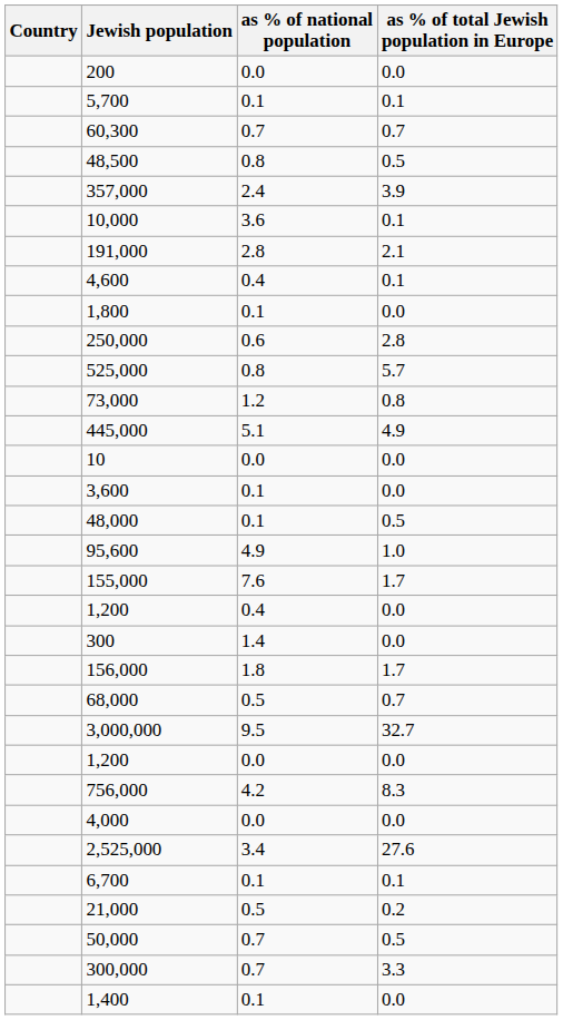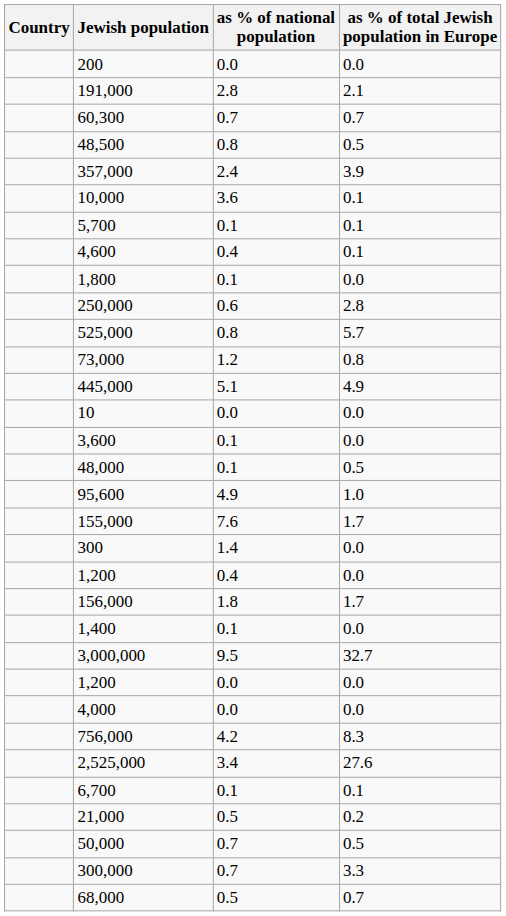 <table class="wikitable sortable">
 <tr>
 <th>Country</th>
 <th>Jewish population</th>
 <th>as % of national<br> population</th>
 <th>as % of total Jewish<br> population in Europe</th>
 </tr>
 <tr>
 <td></td>
 <td>200</td>
 <td>0.0</td>
 <td>0.0</td>
 </tr>
 <tr>
 <td></td>
-<td>5,700</td>
-<td>0.1</td>
-<td>0.1</td>
+<td>191,000</td>
+<td>2.8</td>
+<td>2.1</td>
 </tr>
 <tr>
 <td></td>
 <td>60,300</td>
 <td>0.7</td>
 <td>0.7</td>
 </tr>
 <tr>
 <td></td>
 <td>48,500</td>
 <td>0.8</td>
 <td>0.5</td>
 </tr>
 <tr>
 <td></td>
 <td>357,000</td>
 <td>2.4</td>
 <td>3.9</td>
 </tr>
 <tr>
 <td></td>
 <td>10,000</td>
 <td>3.6</td>
 <td>0.1</td>
 </tr>
 <tr>
 <td></td>
-<td>191,000</td>
-<td>2.8</td>
-<td>2.1</td>
+<td>5,700</td>
+<td>0.1</td>
+<td>0.1</td>
 </tr>
 <tr>
 <td></td>
 <td>4,600</td>
 <td>0.4</td>
 <td>0.1</td>
 </tr>
 <tr>
 <td></td>
 <td>1,800</td>
 <td>0.1</td>
 <td>0.0</td>
 </tr>
 <tr>
 <td></td>
 <td>250,000</td>
 <td>0.6</td>
 <td>2.8</td>
 </tr>
 <tr>
 <td></td>
 <td>525,000</td>
 <td>0.8</td>
 <td>5.7</td>
 </tr>
 <tr>
 <td></td>
 <td>73,000</td>
 <td>1.2</td>
 <td>0.8</td>
 </tr>
 <tr>
 <td></td>
 <td>445,000</td>
 <td>5.1</td>
 <td>4.9</td>
 </tr>
 <tr>
 <td></td>
 <td>10</td>
 <td>0.0</td>
 <td>0.0</td>
 </tr>
 <tr>
 <td></td>
 <td>3,600</td>
 <td>0.1</td>
 <td>0.0</td>
 </tr>
 <tr>
 <td></td>
 <td>48,000</td>
 <td>0.1</td>
 <td>0.5</td>
 </tr>
 <tr>
 <td></td>
 <td>95,600</td>
 <td>4.9</td>
 <td>1.0</td>
 </tr>
 <tr>
 <td></td>
 <td>155,000</td>
 <td>7.6</td>
 <td>1.7</td>
 </tr>
 <tr>
 <td></td>
-<td>1,200</td>
-<td>0.4</td>
+<td>300</td>
+<td>1.4</td>
 <td>0.0</td>
 </tr>
 <tr>
 <td></td>
-<td>300</td>
-<td>1.4</td>
+<td>1,200</td>
+<td>0.4</td>
 <td>0.0</td>
 </tr>
 <tr>
 <td></td>
 <td>156,000</td>
 <td>1.8</td>
 <td>1.7</td>
 </tr>
 <tr>
 <td></td>
-<td>68,000</td>
-<td>0.5</td>
-<td>0.7</td>
+<td>1,400</td>
+<td>0.1</td>
+<td>0.0</td>
 </tr>
 <tr>
 <td></td>
 <td>3,000,000</td>
 <td>9.5</td>
 <td>32.7</td>
 </tr>
 <tr>
 <td></td>
 <td>1,200</td>
 <td>0.0</td>
 <td>0.0</td>
 </tr>
 <tr>
 <td></td>
+<td>4,000</td>
+<td>0.0</td>
+<td>0.0</td>
+</tr>
+<tr>
+<td></td>
 <td>756,000</td>
 <td>4.2</td>
 <td>8.3</td>
-</tr>
-<tr>
-<td></td>
-<td>4,000</td>
-<td>0.0</td>
-<td>0.0</td>
 </tr>
 <tr>
 <td></td>
 <td>2,525,000</td>
 <td>3.4</td>
 <td>27.6</td>
 </tr>
 <tr>
 <td></td>
 <td>6,700</td>
 <td>0.1</td>
 <td>0.1</td>
 </tr>
 <tr>
 <td></td>
 <td>21,000</td>
 <td>0.5</td>
 <td>0.2</td>
 </tr>
 <tr>
 <td></td>
 <td>50,000</td>
 <td>0.7</td>
 <td>0.5</td>
 </tr>
 <tr>
 <td></td>
 <td>300,000</td>
 <td>0.7</td>
 <td>3.3</td>
 </tr>
 <tr>
 <td></td>
-<td>1,400</td>
-<td>0.1</td>
-<td>0.0</td>
+<td>68,000</td>
+<td>0.5</td>
+<td>0.7</td>
 </tr>
 </table>
